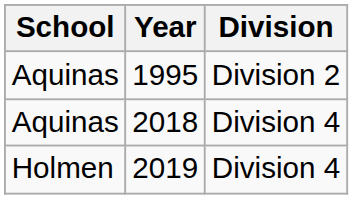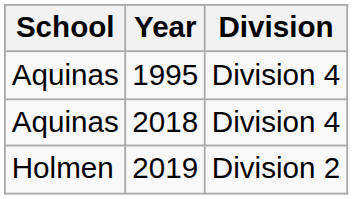 <table class="wikitable">
 <tr>
 <th>School</th>
 <th>Year</th>
 <th>Division</th>
 </tr>
 <tr>
 <td>Aquinas</td>
 <td>1995</td>
-<td>Division 2</td>
+<td>Division 4</td>
 </tr>
 <tr>
 <td>Aquinas</td>
 <td>2018</td>
 <td>Division 4</td>
 </tr>
 <tr>
 <td>Holmen</td>
 <td>2019</td>
-<td>Division 4</td>
+<td>Division 2</td>
 </tr>
 </table>
